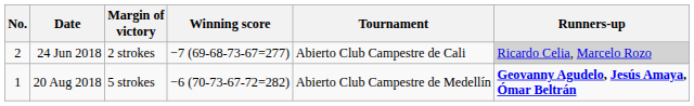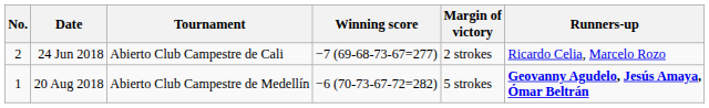 <table class="wikitable" style="font-size:95%;">
 <tr>
 <th>No.</th>
 <th>Date</th>
+<th>Tournament</th>
+<th>Winning score</th>
 <th>Margin of<br>victory</th>
-<th>Winning score</th>
-<th>Tournament</th>
 <th>Runners-up</th>
 </tr>
 <tr>
 <td align=center>2</td>
 <td align=right>24 Jun 2018</td>
+<td>Abierto Club Campestre de Cali</td>
+<td>−7 (69-68-73-67=277)</td>
 <td>2 strokes</td>
-<td>−7 (69-68-73-67=277)</td>
-<td>Abierto Club Campestre de Cali</td>
-<td style="background: lightgrey;"> <a href='#'>Ricardo Celia</a>,  <a href='#'>Marcelo Rozo</a></td>
+<td> <a href='#'>Ricardo Celia</a>,  <a href='#'>Marcelo Rozo</a></td>
 </tr>
 <tr>
 <td align=center>1</td>
 <td align=right>20 Aug 2018</td>
+<td>Abierto Club Campestre de Medellín</td>
+<td>−6 (70-73-67-72=282)</td>
 <td>5 strokes</td>
-<td>−6 (70-73-67-72=282)</td>
-<td>Abierto Club Campestre de Medellín</td>
 <td><strong> <a href='#'>Geovanny Agudelo</a>,  <a href='#'>Jesús Amaya</a>,<br> <a href='#'>Ómar Beltrán</a></strong></td>
 </tr>
 </table>
